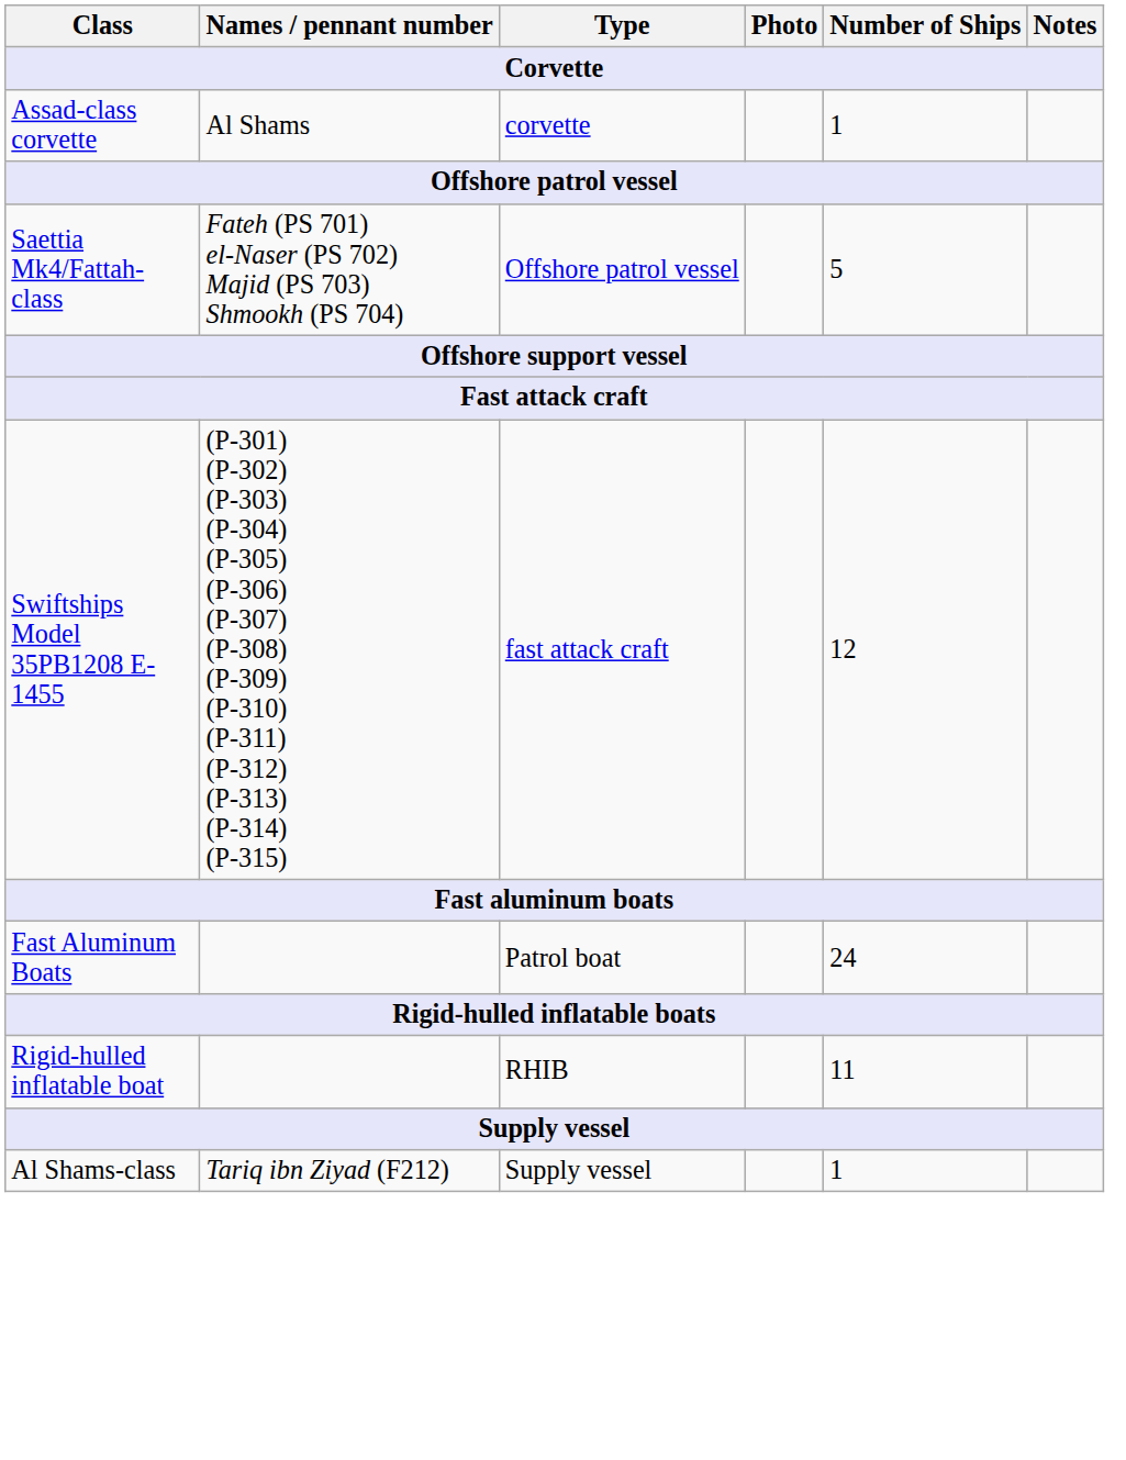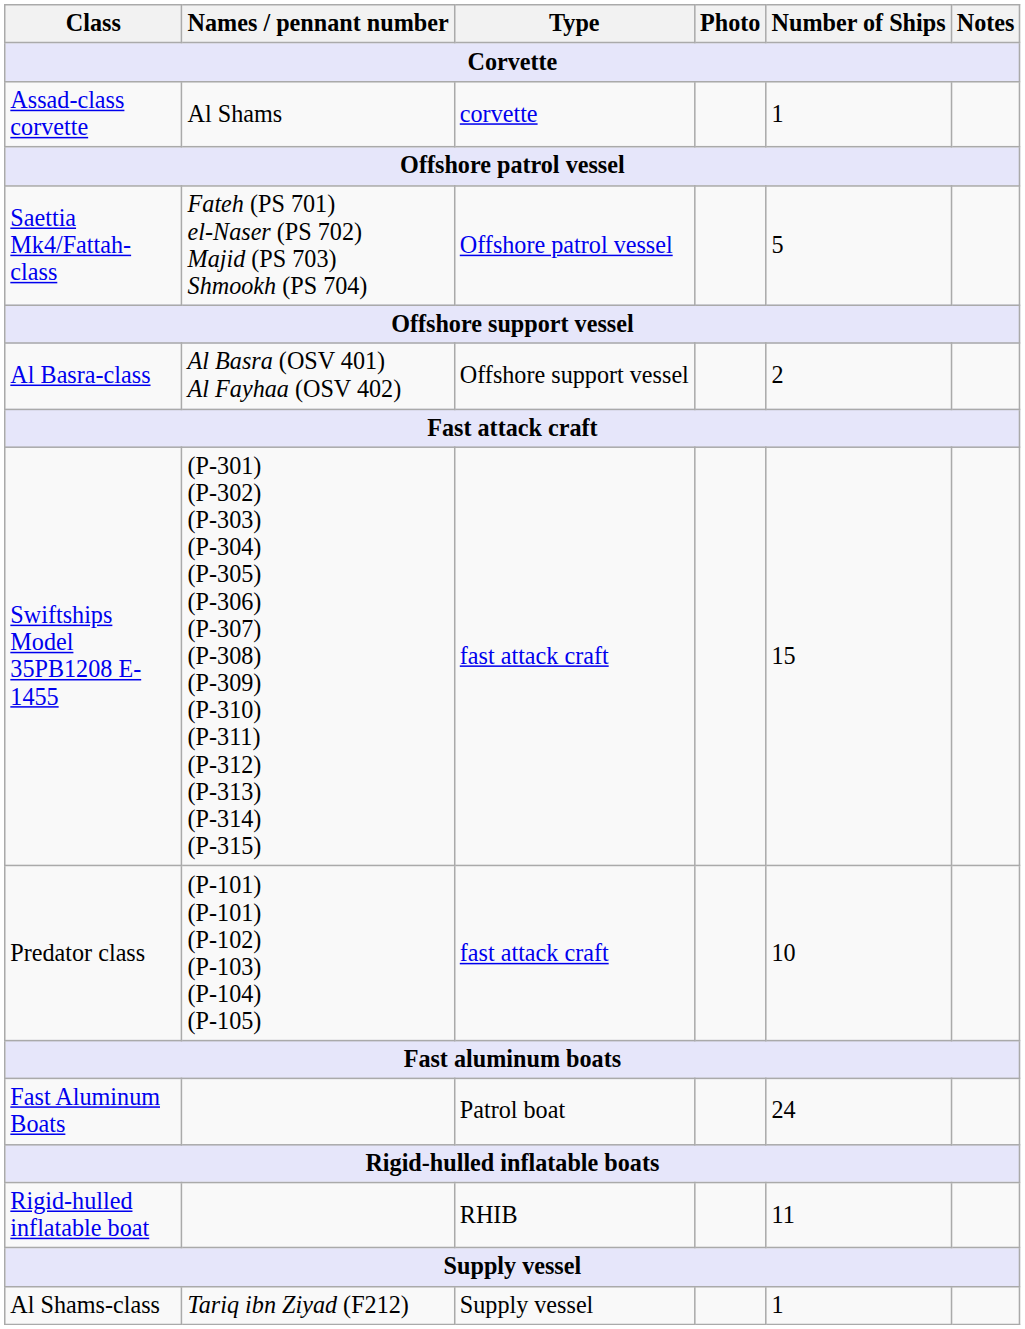 <table class="wikitable">
 <tr>
 <th width="110">Class</th>
 <th>Names / pennant number</th>
 <th>Type</th>
 <th>Photo</th>
 <th>Number of Ships</th>
 <th>Notes</th>
 </tr>
 <tr>
 <th colspan="6" style="background: lavender;">Corvette</th>
 </tr>
 <tr>
 <td><a href='#'>Assad-class corvette</a></td>
 <td>Al Shams</td>
 <td><a href='#'>corvette</a></td>
 <td></td>
 <td>1</td>
 <td></td>
 </tr>
 <tr>
 <th colspan="6" style="background: lavender;">Offshore patrol vessel</th>
 </tr>
 <tr>
 <td><a href='#'>Saettia Mk4/Fattah-class</a></td>
 <td><em>Fateh</em> (PS 701)<br><em>el-Naser</em> (PS 702)<br><em>Majid</em> (PS 703)<br><em>Shmookh</em> (PS 704)</td>
 <td><a href='#'>Offshore patrol vessel</a></td>
 <td></td>
 <td>5</td>
 <td></td>
 </tr>
 <tr>
 <th colspan="6" style="background: lavender;">Offshore support vessel</th>
 </tr>
 <tr>
+<td><a href='#'>Al Basra-class</a></td>
+<td><em>Al Basra</em> (OSV 401)<br><em>Al Fayhaa</em> (OSV 402)</td>
+<td>Offshore support vessel</td>
+<td></td>
+<td>2</td>
+<td></td>
+</tr>
+<tr>
 <th colspan="6" style="background: lavender;">Fast attack craft</th>
 </tr>
 <tr>
 <td><a href='#'>Swiftships Model 35PB1208 E-1455</a></td>
 <td>(P-301)<br>(P-302)<br>(P-303)<br>(P-304)<br>(P-305)<br>(P-306)<br>(P-307)<br>(P-308)<br>(P-309)<br>(P-310)<br>(P-311)<br>(P-312)<br>(P-313)<br>(P-314)<br>(P-315)</td>
 <td><a href='#'>fast attack craft</a></td>
 <td></td>
-<td>12</td>
+<td>15</td>
+<td></td>
+</tr>
+<tr>
+<td>Predator class</td>
+<td>(P-101)<br>(P-101)<br>(P-102)<br>(P-103)<br>(P-104)<br>(P-105)</td>
+<td><a href='#'>fast attack craft</a></td>
+<td></td>
+<td>10</td>
 <td></td>
 </tr>
 <tr>
 <th colspan="6" style="background: lavender;">Fast aluminum boats</th>
 </tr>
 <tr>
 <td><a href='#'>Fast Aluminum Boats</a></td>
 <td></td>
 <td>Patrol boat</td>
 <td></td>
 <td>24</td>
 <td></td>
 </tr>
 <tr>
 <th colspan="6" style="background: lavender;">Rigid-hulled inflatable boats</th>
 </tr>
 <tr>
 <td><a href='#'>Rigid-hulled inflatable boat</a></td>
 <td></td>
 <td>RHIB</td>
 <td></td>
 <td>11</td>
 <td></td>
 </tr>
 <tr>
 <th colspan="6" style="background: lavender;">Supply vessel</th>
 </tr>
 <tr>
 <td>Al Shams-class</td>
 <td><em>Tariq ibn Ziyad</em> (F212)</td>
 <td>Supply vessel</td>
 <td></td>
 <td>1</td>
 <td></td>
 </tr>
 </table>
